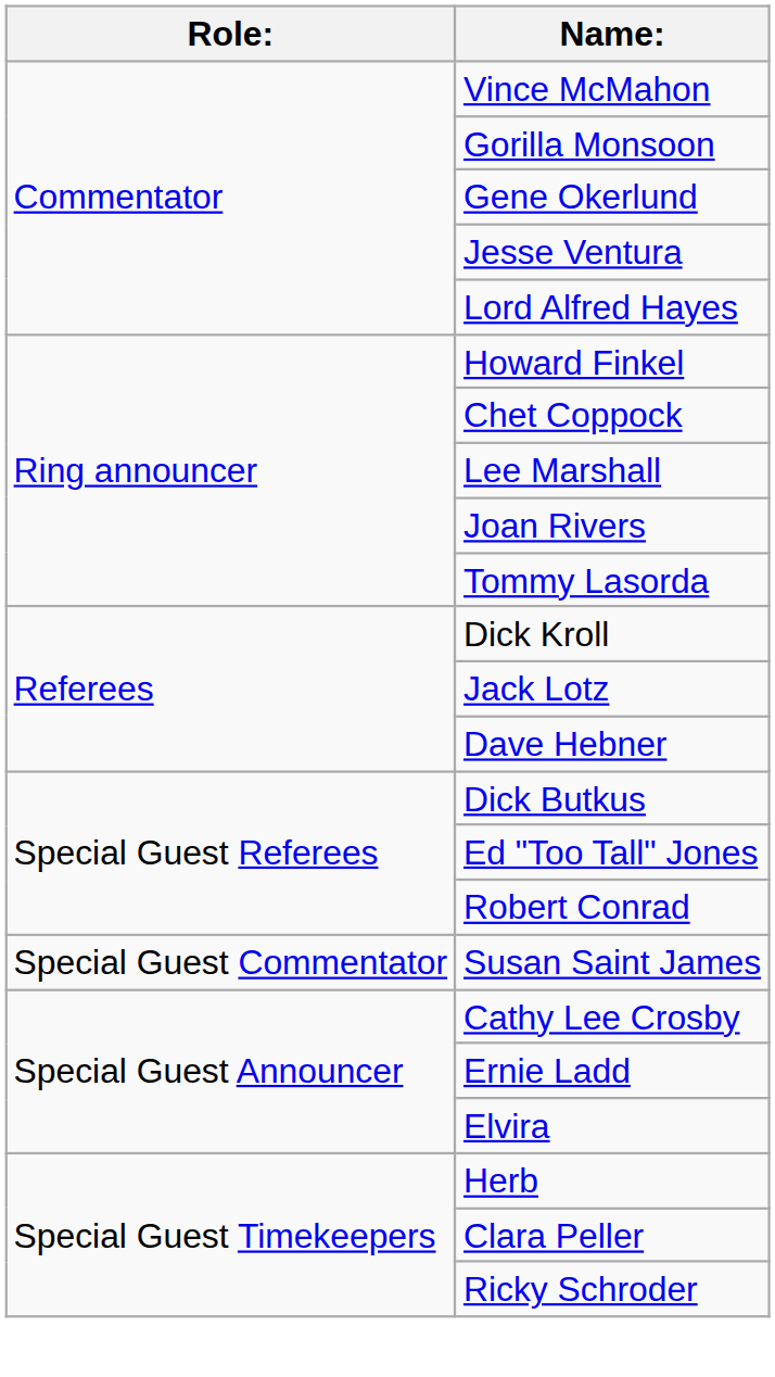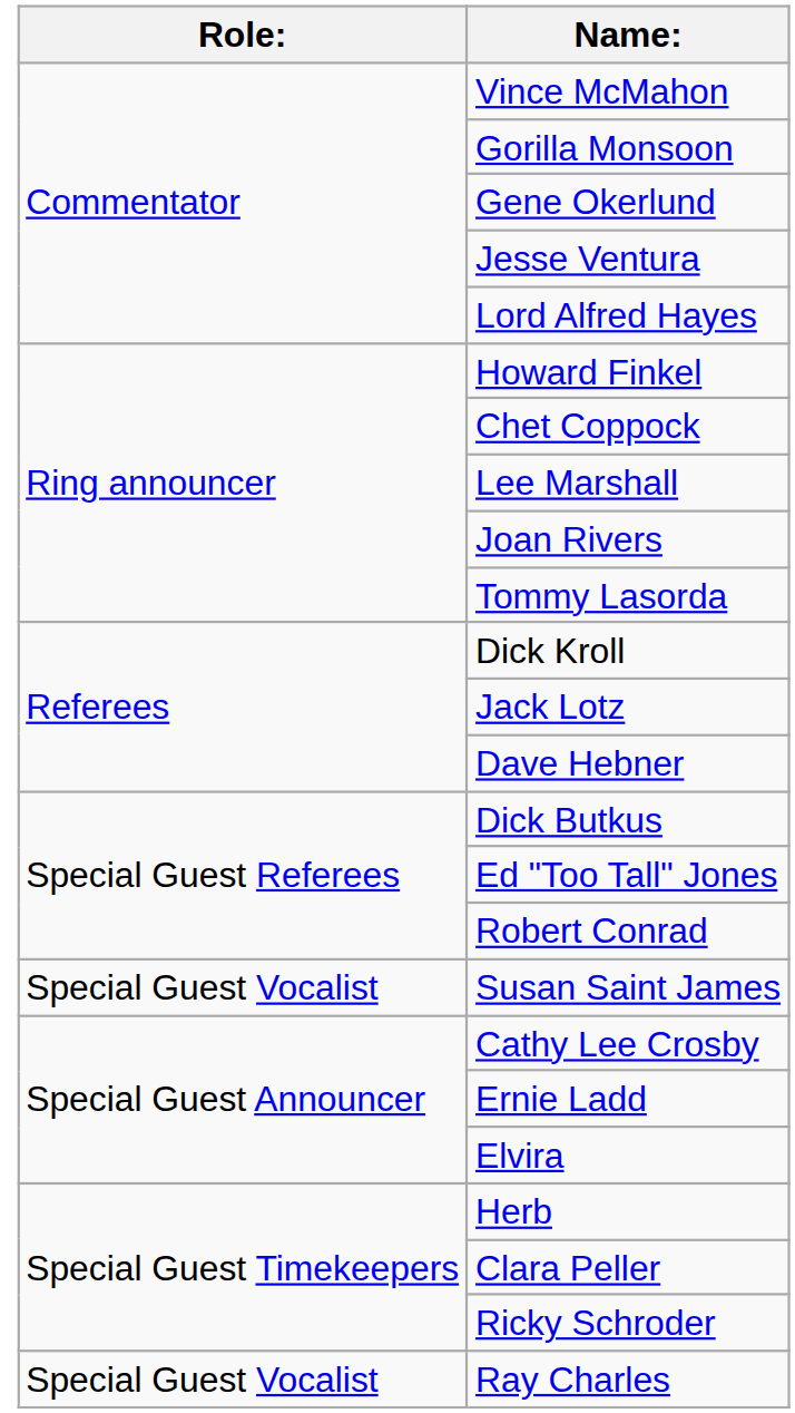 <table class=wikitable style="font-size:90%; margin: 0.5em 0 0.5em 1em; float: right; clear: right;">
 <tr>
 <th>Role:</th>
 <th>Name:</th>
 </tr>
 <tr>
 <td rowspan=5><a href='#'>Commentator</a></td>
 <td><a href='#'>Vince McMahon</a> </td>
 </tr>
 <tr>
 <td><a href='#'>Gorilla Monsoon</a> </td>
 </tr>
 <tr>
 <td><a href='#'>Gene Okerlund</a> </td>
 </tr>
 <tr>
 <td><a href='#'>Jesse Ventura</a> </td>
 </tr>
 <tr>
 <td><a href='#'>Lord Alfred Hayes</a> </td>
 </tr>
 <tr>
 <td rowspan=5><a href='#'>Ring announcer</a></td>
 <td><a href='#'>Howard Finkel</a> </td>
 </tr>
 <tr>
 <td><a href='#'>Chet Coppock</a> </td>
 </tr>
 <tr>
 <td><a href='#'>Lee Marshall</a> </td>
 </tr>
 <tr>
 <td><a href='#'>Joan Rivers</a> </td>
 </tr>
 <tr>
 <td><a href='#'>Tommy Lasorda</a> </td>
 </tr>
 <tr>
 <td rowspan=3><a href='#'>Referees</a></td>
 <td>Dick Kroll</td>
 </tr>
 <tr>
 <td><a href='#'>Jack Lotz</a></td>
 </tr>
 <tr>
 <td><a href='#'>Dave Hebner</a></td>
 </tr>
 <tr>
 <td rowspan=3>Special Guest <a href='#'>Referees</a></td>
 <td><a href='#'>Dick Butkus</a> </td>
 </tr>
 <tr>
 <td><a href='#'>Ed "Too Tall" Jones</a> </td>
 </tr>
 <tr>
 <td><a href='#'>Robert Conrad</a> </td>
 </tr>
 <tr>
-<td rowspan=1>Special Guest <a href='#'>Commentator</a></td>
+<td>Special Guest <a href='#'>Vocalist</a></td>
 <td><a href='#'>Susan Saint James</a> </td>
 </tr>
 <tr>
 <td rowspan=3>Special Guest <a href='#'>Announcer</a></td>
 <td><a href='#'>Cathy Lee Crosby</a> </td>
 </tr>
 <tr>
 <td><a href='#'>Ernie Ladd</a> </td>
 </tr>
 <tr>
 <td><a href='#'>Elvira</a> </td>
 </tr>
 <tr>
 <td rowspan=3>Special Guest <a href='#'>Timekeepers</a></td>
 <td><a href='#'>Herb</a> </td>
 </tr>
 <tr>
 <td><a href='#'>Clara Peller</a> </td>
 </tr>
 <tr>
 <td><a href='#'>Ricky Schroder</a> </td>
 </tr>
+<tr>
+<td>Special Guest <a href='#'>Vocalist</a></td>
+<td><a href='#'>Ray Charles</a> </td>
+</tr>
 </table>
